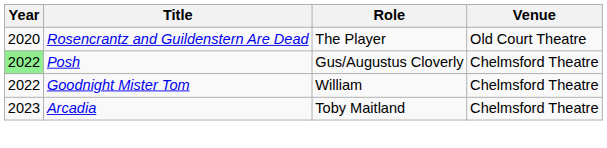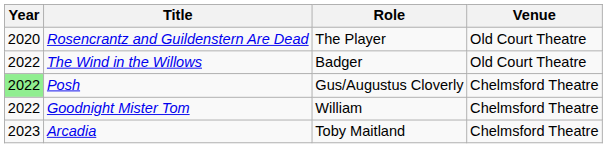 <table class="wikitable">
 <tr>
 <th>Year</th>
 <th>Title</th>
 <th>Role</th>
 <th>Venue</th>
 </tr>
 <tr>
 <td>2020</td>
 <td><em><a href='#'>Rosencrantz and Guildenstern Are Dead</a></em></td>
 <td>The Player</td>
+<td>Old Court Theatre</td>
+</tr>
+<tr>
+<td>2022</td>
+<td><em><a href='#'>The Wind in the Willows</a></em></td>
+<td>Badger</td>
 <td>Old Court Theatre</td>
 </tr>
 <tr>
 <td style="background: lightgreen;">2022</td>
 <td><em><a href='#'>Posh</a></em></td>
 <td>Gus/Augustus Cloverly</td>
 <td>Chelmsford Theatre</td>
 </tr>
 <tr>
 <td>2022</td>
 <td><em><a href='#'>Goodnight Mister Tom</a></em></td>
 <td>William</td>
 <td>Chelmsford Theatre</td>
 </tr>
 <tr>
 <td>2023</td>
 <td><em><a href='#'>Arcadia</a></em></td>
 <td>Toby Maitland</td>
 <td>Chelmsford Theatre</td>
 </tr>
 </table>
